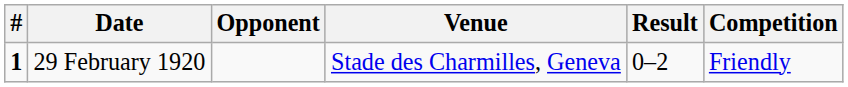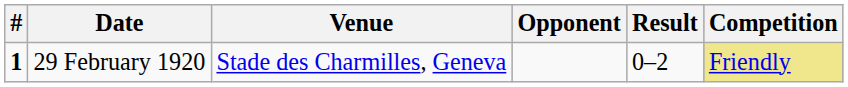 <table class="wikitable">
 <tr>
 <th>#</th>
 <th>Date</th>
+<th>Venue</th>
 <th>Opponent</th>
-<th>Venue</th>
 <th>Result</th>
 <th>Competition</th>
 </tr>
 <tr>
 <td><strong>1</strong></td>
 <td>29 February 1920</td>
+<td><a href='#'>Stade des Charmilles</a>, <a href='#'>Geneva</a></td>
 <td></td>
-<td><a href='#'>Stade des Charmilles</a>, <a href='#'>Geneva</a></td>
 <td>0–2</td>
-<td><a href='#'>Friendly</a></td>
+<td style="background: khaki;"><a href='#'>Friendly</a></td>
 </tr>
 </table>
